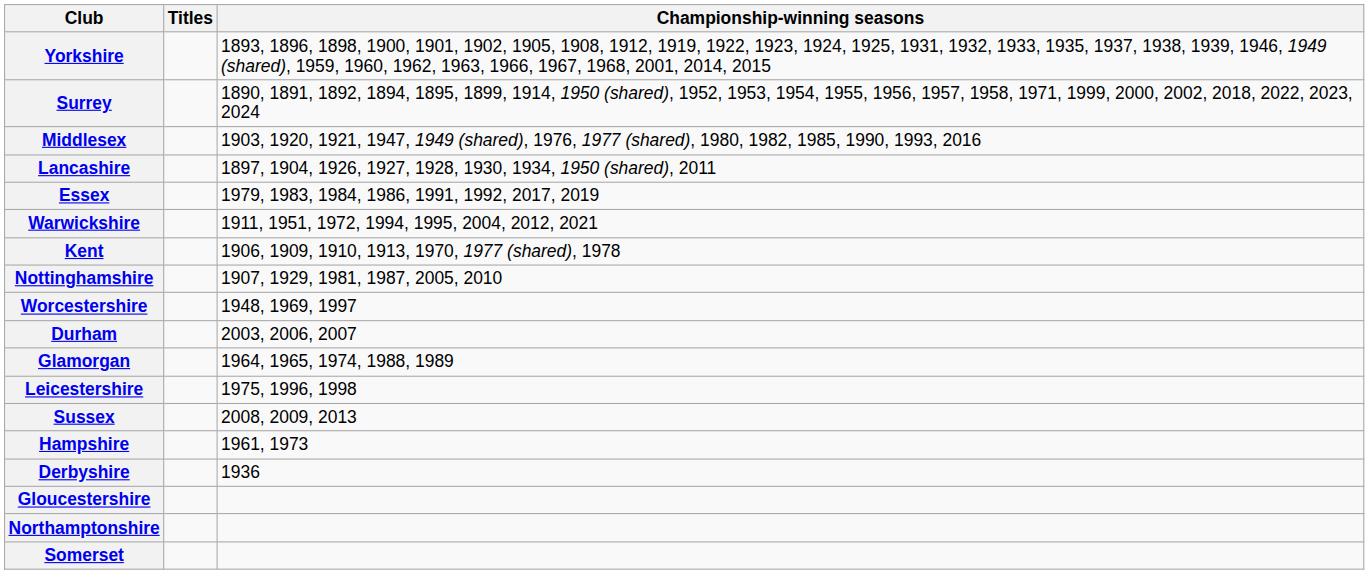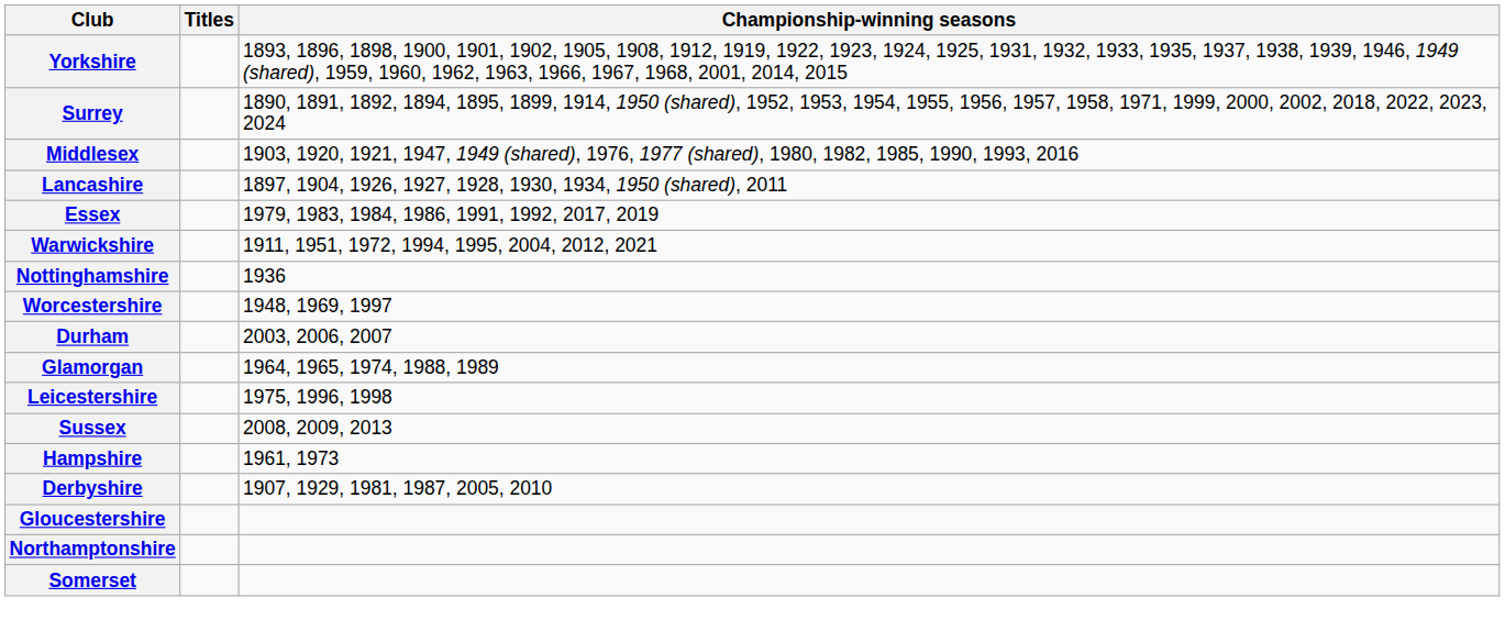 <table class="wikitable sortable plainrowheaders">
 <tr>
 <th scope="col">Club</th>
 <th scope="col">Titles</th>
 <th scope="col">Championship-winning seasons</th>
 </tr>
 <tr>
 <th scope="row"><a href='#'>Yorkshire</a></th>
 <td align=center></td>
 <td>1893, 1896, 1898, 1900, 1901, 1902, 1905, 1908, 1912, 1919, 1922, 1923, 1924, 1925, 1931, 1932, 1933, 1935, 1937, 1938, 1939, 1946, <em>1949 (shared)</em>, 1959, 1960, 1962, 1963, 1966, 1967, 1968, 2001, 2014, 2015</td>
 </tr>
 <tr>
 <th scope="row"><a href='#'>Surrey</a></th>
 <td align=center></td>
 <td>1890, 1891, 1892, 1894, 1895, 1899, 1914, <em>1950 (shared)</em>, 1952, 1953, 1954, 1955, 1956, 1957, 1958, 1971, 1999, 2000, 2002, 2018, 2022, 2023, 2024</td>
 </tr>
 <tr>
 <th scope="row"><a href='#'>Middlesex</a></th>
 <td align=center></td>
 <td>1903, 1920, 1921, 1947, <em>1949 (shared)</em>, 1976, <em>1977 (shared)</em>, 1980, 1982, 1985, 1990, 1993, 2016</td>
 </tr>
 <tr>
 <th scope="row"><a href='#'>Lancashire</a></th>
 <td align=center></td>
 <td>1897, 1904, 1926, 1927, 1928, 1930, 1934, <em>1950 (shared)</em>, 2011</td>
 </tr>
 <tr>
 <th scope="row"><a href='#'>Essex</a></th>
 <td align=center></td>
 <td>1979, 1983, 1984, 1986, 1991, 1992, 2017, 2019</td>
 </tr>
 <tr>
 <th scope="row"><a href='#'>Warwickshire</a></th>
 <td align=center></td>
 <td>1911, 1951, 1972, 1994, 1995, 2004, 2012, 2021</td>
 </tr>
 <tr>
-<th scope="row"><a href='#'>Kent</a></th>
-<td align=center></td>
-<td>1906, 1909, 1910, 1913, 1970, <em>1977 (shared)</em>, 1978</td>
-</tr>
-<tr>
 <th scope="row"><a href='#'>Nottinghamshire</a></th>
 <td align=center></td>
-<td>1907, 1929, 1981, 1987, 2005, 2010</td>
+<td>1936</td>
 </tr>
 <tr>
 <th scope="row"><a href='#'>Worcestershire</a></th>
 <td align=center></td>
 <td>1948, 1969, 1997</td>
 </tr>
 <tr>
 <th scope="row"><a href='#'>Durham</a></th>
 <td align=center></td>
 <td>2003, 2006, 2007</td>
 </tr>
 <tr>
 <th scope="row"><a href='#'>Glamorgan</a></th>
 <td align=center></td>
 <td>1964, 1965, 1974, 1988, 1989</td>
 </tr>
 <tr>
 <th scope="row"><a href='#'>Leicestershire</a></th>
 <td align=center></td>
 <td>1975, 1996, 1998</td>
 </tr>
 <tr>
 <th scope="row"><a href='#'>Sussex</a></th>
 <td align=center></td>
 <td>2008, 2009, 2013</td>
 </tr>
 <tr>
 <th scope="row"><a href='#'>Hampshire</a></th>
 <td align=center></td>
 <td>1961, 1973</td>
 </tr>
 <tr>
 <th scope="row"><a href='#'>Derbyshire</a></th>
 <td align=center></td>
-<td>1936</td>
+<td>1907, 1929, 1981, 1987, 2005, 2010</td>
 </tr>
 <tr>
 <th scope="row"><a href='#'>Gloucestershire</a></th>
 <td align=center></td>
 <td></td>
 </tr>
 <tr>
 <th scope="row"><a href='#'>Northamptonshire</a></th>
 <td align=center></td>
 <td></td>
 </tr>
 <tr>
 <th scope="row"><a href='#'>Somerset</a></th>
 <td align=center></td>
 <td></td>
 </tr>
 </table>
